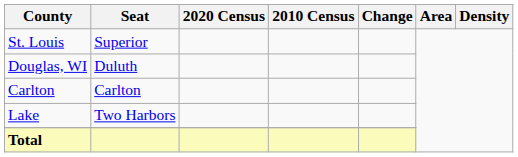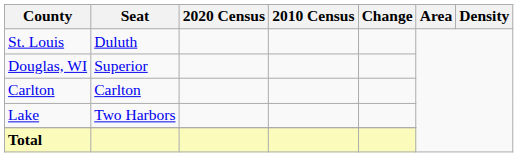 <table class="wikitable sortable">
 <tr>
 <th>County</th>
 <th>Seat</th>
 <th>2020 Census</th>
 <th>2010 Census</th>
 <th>Change</th>
 <th>Area</th>
 <th>Density</th>
 </tr>
 <tr>
 <td><a href='#'>St. Louis</a></td>
-<td><a href='#'>Superior</a></td>
+<td><a href='#'>Duluth</a></td>
 <td></td>
 <td></td>
 <td></td>
 </tr>
 <tr>
 <td><a href='#'>Douglas, WI</a></td>
-<td><a href='#'>Duluth</a></td>
+<td><a href='#'>Superior</a></td>
 <td></td>
 <td></td>
 <td></td>
 </tr>
 <tr>
 <td><a href='#'>Carlton</a></td>
 <td><a href='#'>Carlton</a></td>
 <td></td>
 <td></td>
 <td></td>
 </tr>
 <tr>
 <td><a href='#'>Lake</a></td>
 <td><a href='#'>Two Harbors</a></td>
 <td></td>
 <td></td>
 <td></td>
 </tr>
 <tr>
 </tr>
 <tr class=sortbottom style="background:#fbfbbb">
 <td><strong>Total</strong></td>
 <td></td>
 <td></td>
 <td></td>
 <td></td>
 </tr>
 </table>
